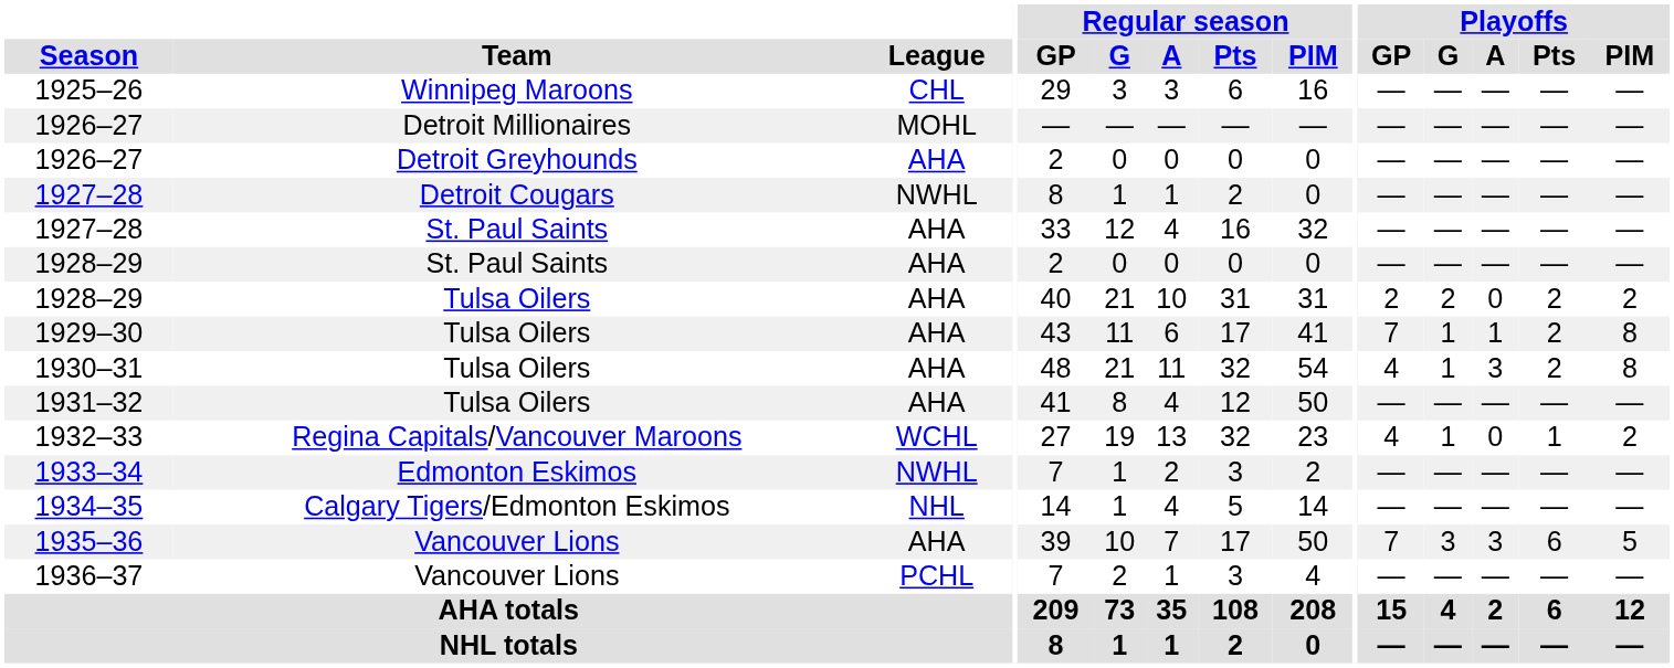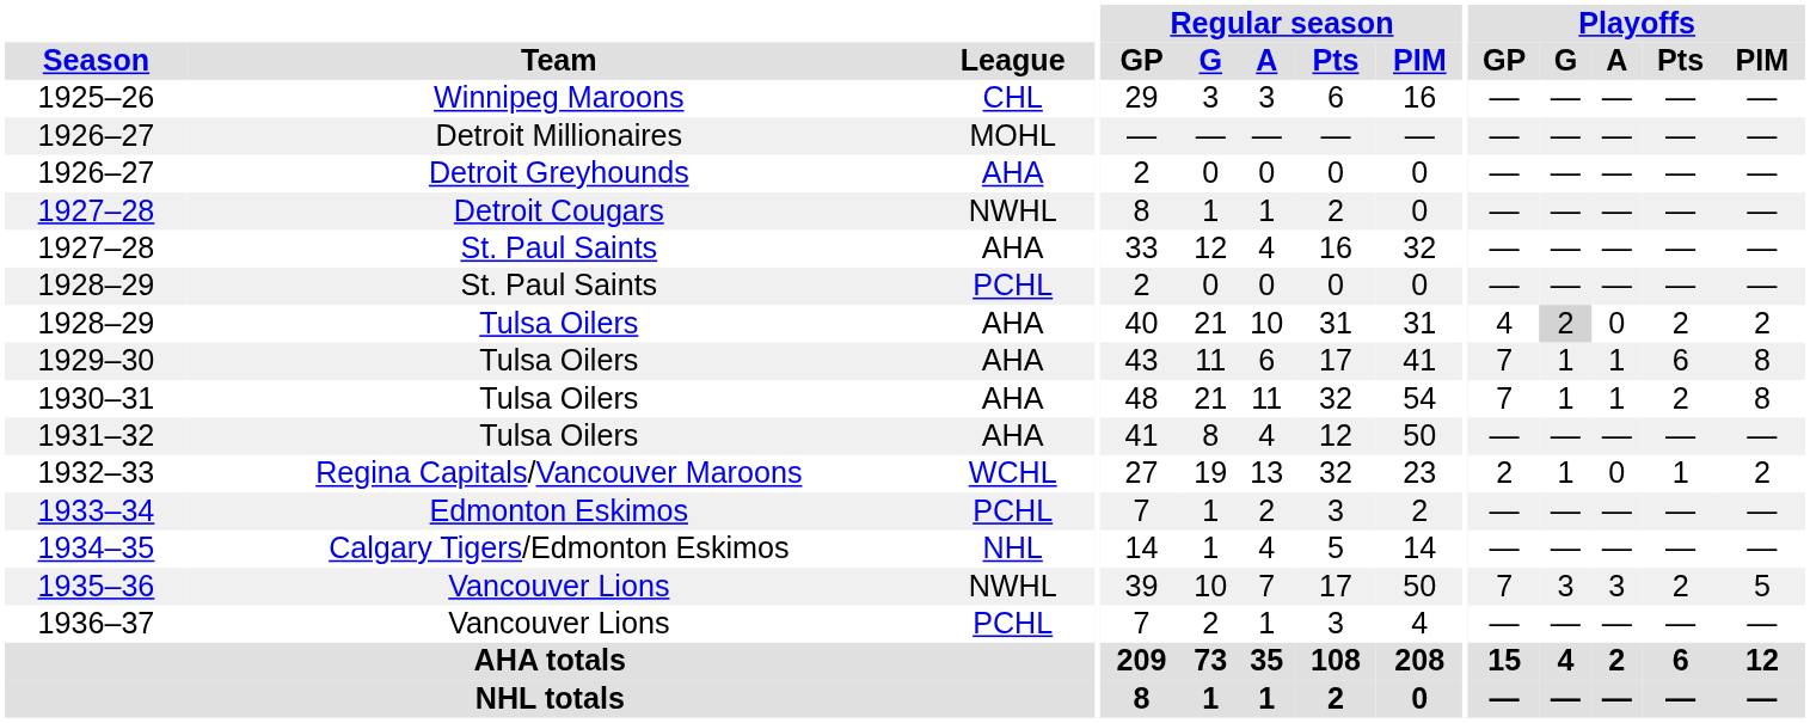 <table border="0" cellpadding="1" cellspacing="0" style="text-align:center; width:60em">
 <tr bgcolor="#e0e0e0">
 <th colspan="3" bgcolor="#ffffff"></th>
 <th rowspan="100" bgcolor="#ffffff"></th>
 <th colspan="5"><a href='#'>Regular season</a></th>
 <th rowspan="100" bgcolor="#ffffff"></th>
 <th colspan="5"><a href='#'>Playoffs</a></th>
 </tr>
 <tr bgcolor="#e0e0e0">
 <th><a href='#'>Season</a></th>
 <th>Team</th>
 <th>League</th>
 <th>GP</th>
 <th><a href='#'>G</a></th>
 <th><a href='#'>A</a></th>
 <th><a href='#'>Pts</a></th>
 <th><a href='#'>PIM</a></th>
 <th>GP</th>
 <th>G</th>
 <th>A</th>
 <th>Pts</th>
 <th>PIM</th>
 </tr>
 <tr>
 <td>1925–26</td>
 <td><a href='#'>Winnipeg Maroons</a></td>
 <td><a href='#'>CHL</a></td>
 <td>29</td>
 <td>3</td>
 <td>3</td>
 <td>6</td>
 <td>16</td>
 <td>—</td>
 <td>—</td>
 <td>—</td>
 <td>—</td>
 <td>—</td>
 </tr>
 <tr bgcolor="#f0f0f0">
 <td>1926–27</td>
 <td>Detroit Millionaires</td>
 <td>MOHL</td>
 <td>—</td>
 <td>—</td>
 <td>—</td>
 <td>—</td>
 <td>—</td>
 <td>—</td>
 <td>—</td>
 <td>—</td>
 <td>—</td>
 <td>—</td>
 </tr>
 <tr>
 <td>1926–27</td>
 <td><a href='#'>Detroit Greyhounds</a></td>
 <td><a href='#'>AHA</a></td>
 <td>2</td>
 <td>0</td>
 <td>0</td>
 <td>0</td>
 <td>0</td>
 <td>—</td>
 <td>—</td>
 <td>—</td>
 <td>—</td>
 <td>—</td>
 </tr>
 <tr bgcolor="#f0f0f0">
 <td><a href='#'>1927–28</a></td>
 <td><a href='#'>Detroit Cougars</a></td>
 <td>NWHL</td>
 <td>8</td>
 <td>1</td>
 <td>1</td>
 <td>2</td>
 <td>0</td>
 <td>—</td>
 <td>—</td>
 <td>—</td>
 <td>—</td>
 <td>—</td>
 </tr>
 <tr>
 <td>1927–28</td>
 <td><a href='#'>St. Paul Saints</a></td>
 <td>AHA</td>
 <td>33</td>
 <td>12</td>
 <td>4</td>
 <td>16</td>
 <td>32</td>
 <td>—</td>
 <td>—</td>
 <td>—</td>
 <td>—</td>
 <td>—</td>
 </tr>
 <tr bgcolor="#f0f0f0">
 <td>1928–29</td>
 <td>St. Paul Saints</td>
-<td>AHA</td>
+<td><a href='#'>PCHL</a></td>
 <td>2</td>
 <td>0</td>
 <td>0</td>
 <td>0</td>
 <td>0</td>
 <td>—</td>
 <td>—</td>
 <td>—</td>
 <td>—</td>
 <td>—</td>
 </tr>
 <tr>
 <td>1928–29</td>
 <td><a href='#'>Tulsa Oilers</a></td>
 <td>AHA</td>
 <td>40</td>
 <td>21</td>
 <td>10</td>
 <td>31</td>
 <td>31</td>
-<td>2</td>
-<td>2</td>
+<td>4</td>
+<td style="background: lightgrey;">2</td>
 <td>0</td>
 <td>2</td>
 <td>2</td>
 </tr>
 <tr bgcolor="#f0f0f0">
 <td>1929–30</td>
 <td>Tulsa Oilers</td>
 <td>AHA</td>
 <td>43</td>
 <td>11</td>
 <td>6</td>
 <td>17</td>
 <td>41</td>
 <td>7</td>
 <td>1</td>
 <td>1</td>
-<td>2</td>
+<td>6</td>
 <td>8</td>
 </tr>
 <tr>
 <td>1930–31</td>
 <td>Tulsa Oilers</td>
 <td>AHA</td>
 <td>48</td>
 <td>21</td>
 <td>11</td>
 <td>32</td>
 <td>54</td>
-<td>4</td>
+<td>7</td>
 <td>1</td>
-<td>3</td>
+<td>1</td>
 <td>2</td>
 <td>8</td>
 </tr>
 <tr bgcolor="#f0f0f0">
 <td>1931–32</td>
 <td>Tulsa Oilers</td>
 <td>AHA</td>
 <td>41</td>
 <td>8</td>
 <td>4</td>
 <td>12</td>
 <td>50</td>
 <td>—</td>
 <td>—</td>
 <td>—</td>
 <td>—</td>
 <td>—</td>
 </tr>
 <tr>
 <td>1932–33</td>
 <td><a href='#'>Regina Capitals</a>/<a href='#'>Vancouver Maroons</a></td>
 <td><a href='#'>WCHL</a></td>
 <td>27</td>
 <td>19</td>
 <td>13</td>
 <td>32</td>
 <td>23</td>
-<td>4</td>
+<td>2</td>
 <td>1</td>
 <td>0</td>
 <td>1</td>
 <td>2</td>
 </tr>
 <tr bgcolor="#f0f0f0">
 <td><a href='#'>1933–34</a></td>
 <td><a href='#'>Edmonton Eskimos</a></td>
-<td><a href='#'>NWHL</a></td>
+<td><a href='#'>PCHL</a></td>
 <td>7</td>
 <td>1</td>
 <td>2</td>
 <td>3</td>
 <td>2</td>
 <td>—</td>
 <td>—</td>
 <td>—</td>
 <td>—</td>
 <td>—</td>
 </tr>
 <tr>
 <td><a href='#'>1934–35</a></td>
 <td><a href='#'>Calgary Tigers</a>/Edmonton Eskimos</td>
 <td><a href='#'>NHL</a></td>
 <td>14</td>
 <td>1</td>
 <td>4</td>
 <td>5</td>
 <td>14</td>
 <td>—</td>
 <td>—</td>
 <td>—</td>
 <td>—</td>
 <td>—</td>
 </tr>
 <tr bgcolor="#f0f0f0">
 <td><a href='#'>1935–36</a></td>
 <td><a href='#'>Vancouver Lions</a></td>
-<td>AHA</td>
+<td>NWHL</td>
 <td>39</td>
 <td>10</td>
 <td>7</td>
 <td>17</td>
 <td>50</td>
 <td>7</td>
 <td>3</td>
 <td>3</td>
-<td>6</td>
+<td>2</td>
 <td>5</td>
 </tr>
 <tr>
 <td>1936–37</td>
 <td>Vancouver Lions</td>
 <td><a href='#'>PCHL</a></td>
 <td>7</td>
 <td>2</td>
 <td>1</td>
 <td>3</td>
 <td>4</td>
 <td>—</td>
 <td>—</td>
 <td>—</td>
 <td>—</td>
 <td>—</td>
 </tr>
 <tr bgcolor="#e0e0e0">
 <th colspan="3">AHA totals</th>
 <th>209</th>
 <th>73</th>
 <th>35</th>
 <th>108</th>
 <th>208</th>
 <th>15</th>
 <th>4</th>
 <th>2</th>
 <th>6</th>
 <th>12</th>
 </tr>
 <tr bgcolor="#e0e0e0">
 <th colspan="3">NHL totals</th>
 <th>8</th>
 <th>1</th>
 <th>1</th>
 <th>2</th>
 <th>0</th>
 <th>—</th>
 <th>—</th>
 <th>—</th>
 <th>—</th>
 <th>—</th>
 </tr>
 </table>
